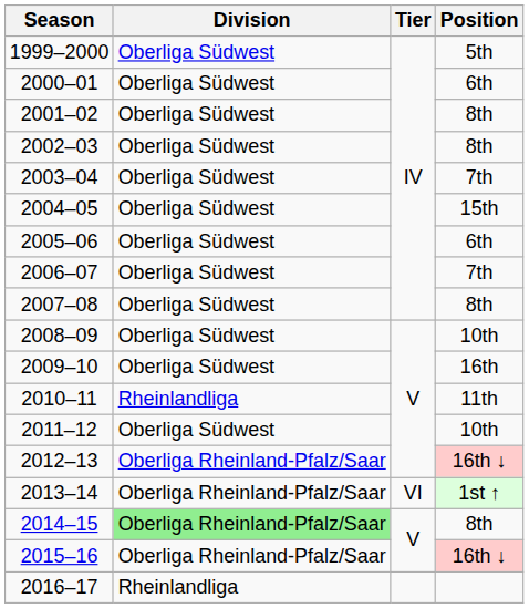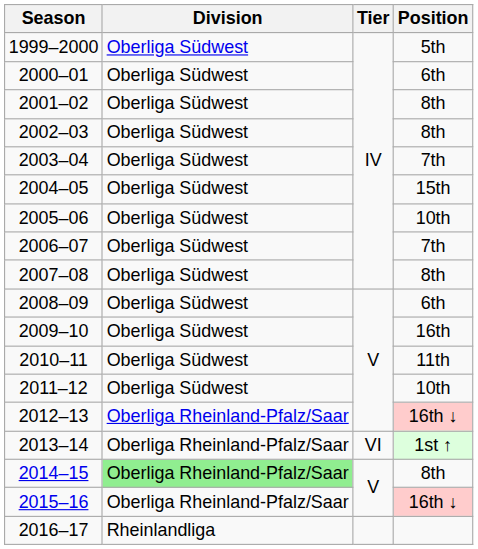 <table class="wikitable">
 <tr>
 <th>Season</th>
 <th>Division</th>
 <th>Tier</th>
 <th>Position</th>
 </tr>
 <tr align="center">
 <td>1999–2000</td>
 <td align="left"><a href='#'>Oberliga Südwest</a></td>
 <td rowspan=9>IV</td>
 <td>5th</td>
 </tr>
 <tr align="center">
 <td>2000–01</td>
 <td align="left">Oberliga Südwest</td>
 <td>6th</td>
 </tr>
 <tr align="center">
 <td>2001–02</td>
 <td align="left">Oberliga Südwest</td>
 <td>8th</td>
 </tr>
 <tr align="center">
 <td>2002–03</td>
 <td align="left">Oberliga Südwest</td>
 <td>8th</td>
 </tr>
 <tr align="center">
 <td>2003–04</td>
 <td align="left">Oberliga Südwest</td>
 <td>7th</td>
 </tr>
 <tr align="center">
 <td>2004–05</td>
 <td align="left">Oberliga Südwest</td>
 <td>15th</td>
 </tr>
 <tr align="center">
 <td>2005–06</td>
 <td align="left">Oberliga Südwest</td>
-<td>6th</td>
+<td>10th</td>
 </tr>
 <tr align="center">
 <td>2006–07</td>
 <td align="left">Oberliga Südwest</td>
 <td>7th</td>
 </tr>
 <tr align="center">
 <td>2007–08</td>
 <td align="left">Oberliga Südwest</td>
 <td>8th</td>
 </tr>
 <tr align="center">
 <td>2008–09</td>
 <td align="left">Oberliga Südwest</td>
 <td rowspan=5>V</td>
-<td>10th</td>
+<td>6th</td>
 </tr>
 <tr align="center">
 <td>2009–10</td>
 <td align="left">Oberliga Südwest</td>
 <td>16th</td>
 </tr>
 <tr align="center">
 <td>2010–11</td>
-<td align="left"><a href='#'>Rheinlandliga</a></td>
+<td align="left">Oberliga Südwest</td>
 <td>11th</td>
 </tr>
 <tr align="center">
 <td>2011–12</td>
 <td align="left">Oberliga Südwest</td>
 <td>10th</td>
 </tr>
 <tr align="center">
 <td>2012–13</td>
 <td align="left"><a href='#'>Oberliga Rheinland-Pfalz/Saar</a></td>
 <td style="background:#ffcccc">16th ↓</td>
 </tr>
 <tr align="center">
 <td>2013–14</td>
 <td align="left">Oberliga Rheinland-Pfalz/Saar</td>
 <td>VI</td>
 <td style="background:#ddffdd">1st ↑</td>
 </tr>
 <tr align="center">
 <td><a href='#'>2014–15</a></td>
 <td align="left" style="background: lightgreen;">Oberliga Rheinland-Pfalz/Saar</td>
 <td rowspan=2>V</td>
 <td>8th</td>
 </tr>
 <tr align="center">
 <td><a href='#'>2015–16</a></td>
 <td align="left">Oberliga Rheinland-Pfalz/Saar</td>
 <td style="background:#ffcccc">16th ↓</td>
 </tr>
 <tr align="center">
 <td>2016–17</td>
 <td align="left">Rheinlandliga</td>
 <td></td>
 <td></td>
 </tr>
 </table>
